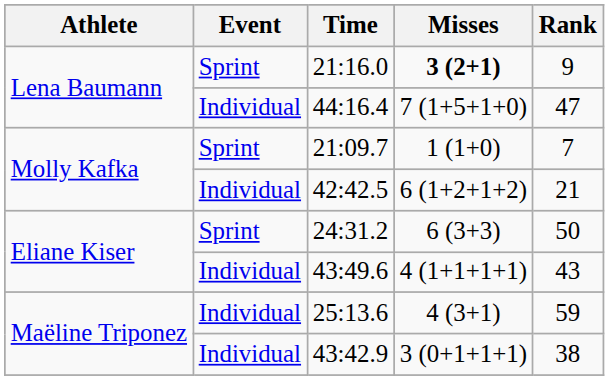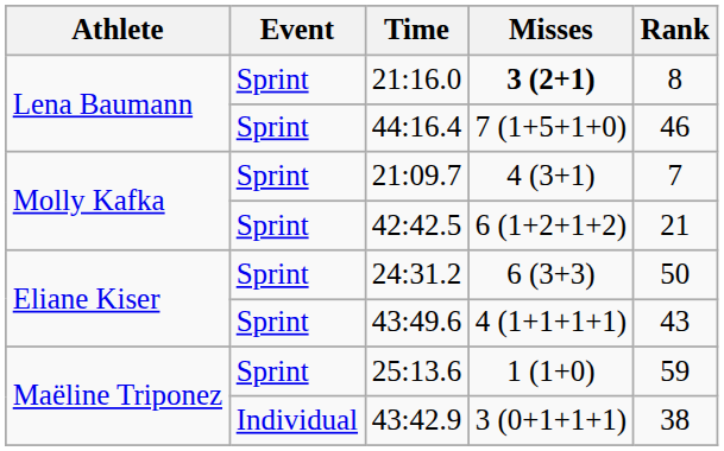 <table class="wikitable" style="font-size:90%">
 <tr>
 <th>Athlete</th>
 <th>Event</th>
 <th>Time</th>
 <th>Misses</th>
 <th>Rank</th>
 </tr>
 <tr align=center>
 <td align=left rowspan=2><a href='#'>Lena Baumann</a></td>
 <td align=left><a href='#'>Sprint</a></td>
 <td>21:16.0</td>
 <td><strong>3 (2+1)</strong></td>
-<td>9</td>
+<td>8</td>
 </tr>
 <tr align=center>
-<td align=left><a href='#'>Individual</a></td>
+<td align=left><a href='#'>Sprint</a></td>
 <td>44:16.4</td>
 <td>7 (1+5+1+0)</td>
-<td>47</td>
+<td>46</td>
 </tr>
 <tr align=center>
 <td align=left rowspan=2><a href='#'>Molly Kafka</a></td>
 <td align=left><a href='#'>Sprint</a></td>
 <td>21:09.7</td>
-<td>1 (1+0)</td>
+<td>4 (3+1)</td>
 <td>7</td>
 </tr>
 <tr align=center>
-<td align=left><a href='#'>Individual</a></td>
+<td align=left><a href='#'>Sprint</a></td>
 <td>42:42.5</td>
 <td>6 (1+2+1+2)</td>
 <td>21</td>
 </tr>
 <tr align=center>
 <td align=left rowspan=2><a href='#'>Eliane Kiser</a></td>
 <td align=left><a href='#'>Sprint</a></td>
 <td>24:31.2</td>
 <td>6 (3+3)</td>
 <td>50</td>
 </tr>
 <tr align=center>
-<td align=left><a href='#'>Individual</a></td>
+<td align=left><a href='#'>Sprint</a></td>
 <td>43:49.6</td>
 <td>4 (1+1+1+1)</td>
 <td>43</td>
 </tr>
 <tr align=center>
 <td align=left rowspan=2><a href='#'>Maëline Triponez</a></td>
-<td align=left><a href='#'>Individual</a></td>
+<td align=left><a href='#'>Sprint</a></td>
 <td>25:13.6</td>
-<td>4 (3+1)</td>
+<td>1 (1+0)</td>
 <td>59</td>
 </tr>
 <tr align=center>
 <td align=left><a href='#'>Individual</a></td>
 <td>43:42.9</td>
 <td>3 (0+1+1+1)</td>
 <td>38</td>
 </tr>
 </table>
